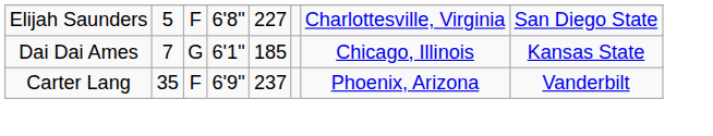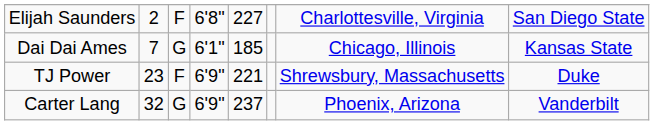 <table class="wikitable sortable" style="text-align: center">
 <tr align=center>
 </tr>
 <tr>
 <td>Elijah Saunders</td>
-<td>5</td>
+<td>2</td>
 <td>F</td>
 <td>6'8"</td>
 <td>227</td>
 <td></td>
 <td><a href='#'>Charlottesville, Virginia</a></td>
 <td><a href='#'>San Diego State</a></td>
 </tr>
 <tr>
 <td>Dai Dai Ames</td>
 <td>7</td>
 <td>G</td>
 <td>6'1"</td>
 <td>185</td>
 <td></td>
 <td><a href='#'>Chicago, Illinois</a></td>
 <td><a href='#'>Kansas State</a></td>
 </tr>
 <tr>
+<td>TJ Power</td>
+<td>23</td>
+<td>F</td>
+<td>6'9"</td>
+<td>221</td>
+<td></td>
+<td><a href='#'>Shrewsbury, Massachusetts</a></td>
+<td><a href='#'>Duke</a></td>
+</tr>
+<tr>
 <td>Carter Lang</td>
-<td>35</td>
-<td>F</td>
+<td>32</td>
+<td>G</td>
 <td>6'9"</td>
 <td>237</td>
 <td></td>
 <td><a href='#'>Phoenix, Arizona</a></td>
 <td><a href='#'>Vanderbilt</a></td>
 </tr>
 </table>
